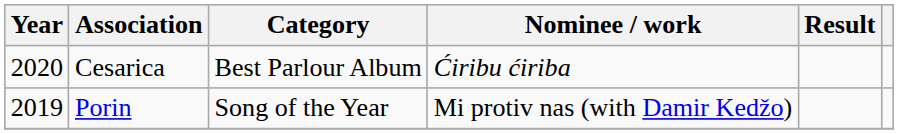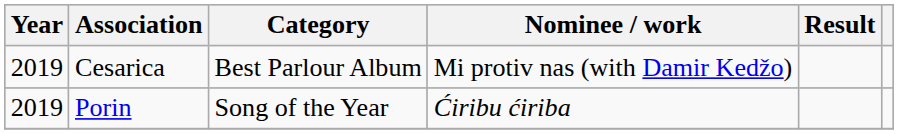 <table class="wikitable sortable">
 <tr>
 <th>Year</th>
 <th>Association</th>
 <th>Category</th>
 <th>Nominee / work</th>
 <th>Result</th>
 <th class="unsortable"></th>
 </tr>
 <tr>
-<td rowspan="1">2020</td>
+<td rowspan="1">2019</td>
 <td rowspan="1">Cesarica</td>
 <td>Best Parlour Album</td>
-<td><em>Ćiribu ćiriba</em></td>
+<td>Mi protiv nas <span>(with <a href='#'>Damir Kedžo</a>)</span></td>
 <td></td>
 <td rowspan="1"></td>
 </tr>
 <tr>
 <td rowspan="1">2019</td>
 <td rowspan="1"><a href='#'>Porin</a></td>
 <td rowspan="1">Song of the Year</td>
-<td>Mi protiv nas <span>(with <a href='#'>Damir Kedžo</a>)</span></td>
+<td><em>Ćiribu ćiriba</em></td>
 <td></td>
 <td rowspan="1"></td>
 </tr>
 <tr>
 </tr>
 </table>
